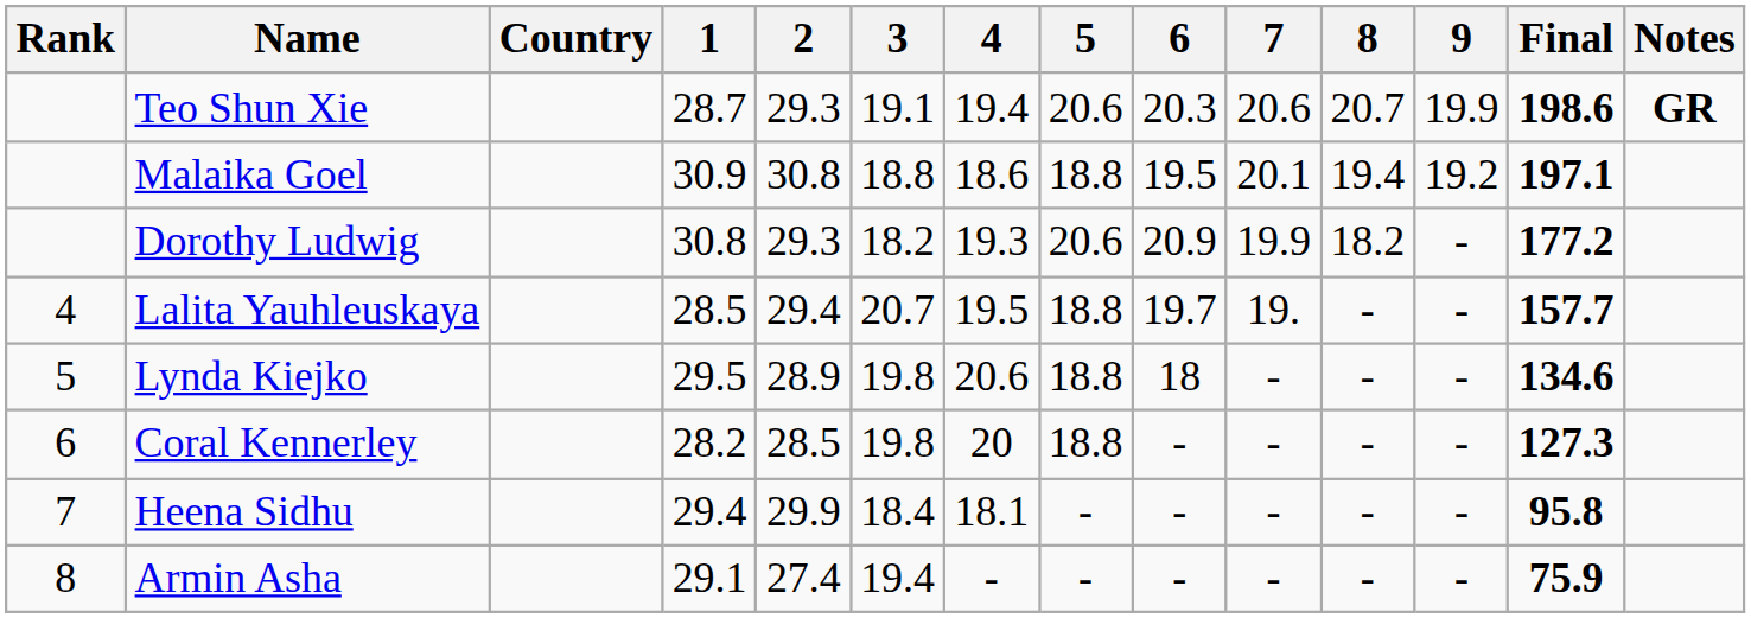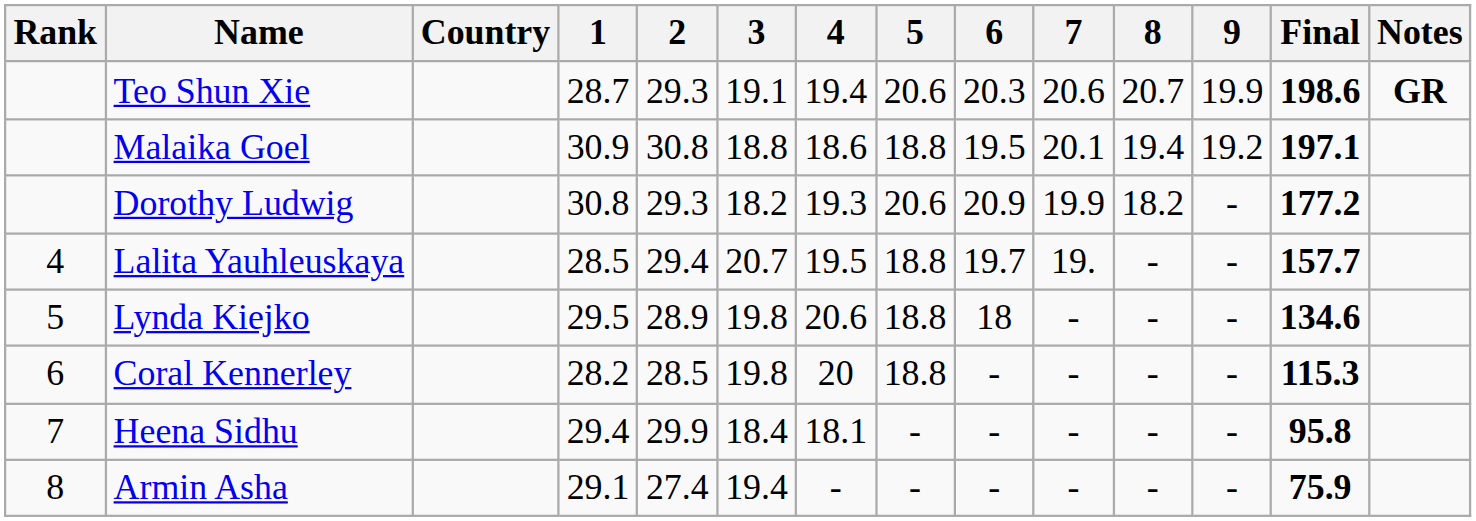 <table class="wikitable sortable" style="text-align:center;">
 <tr>
 <th>Rank</th>
 <th>Name</th>
 <th>Country</th>
 <th>1</th>
 <th>2</th>
 <th>3</th>
 <th>4</th>
 <th>5</th>
 <th>6</th>
 <th>7</th>
 <th>8</th>
 <th>9</th>
 <th>Final</th>
 <th>Notes</th>
 </tr>
 <tr>
 <td></td>
 <td align=left><a href='#'>Teo Shun Xie</a></td>
 <td align=left></td>
 <td>28.7</td>
 <td>29.3</td>
 <td>19.1</td>
 <td>19.4</td>
 <td>20.6</td>
 <td>20.3</td>
 <td>20.6</td>
 <td>20.7</td>
 <td>19.9</td>
 <td><strong>198.6</strong></td>
 <td><strong>GR</strong></td>
 </tr>
 <tr>
 <td></td>
 <td align=left><a href='#'>Malaika Goel</a></td>
 <td align=left></td>
 <td>30.9</td>
 <td>30.8</td>
 <td>18.8</td>
 <td>18.6</td>
 <td>18.8</td>
 <td>19.5</td>
 <td>20.1</td>
 <td>19.4</td>
 <td>19.2</td>
 <td><strong>197.1</strong></td>
 <td></td>
 </tr>
 <tr>
 <td></td>
 <td align=left><a href='#'>Dorothy Ludwig</a></td>
 <td align=left></td>
 <td>30.8</td>
 <td>29.3</td>
 <td>18.2</td>
 <td>19.3</td>
 <td>20.6</td>
 <td>20.9</td>
 <td>19.9</td>
 <td>18.2</td>
 <td>-</td>
 <td><strong>177.2</strong></td>
 <td></td>
 </tr>
 <tr>
 <td>4</td>
 <td align=left><a href='#'>Lalita Yauhleuskaya</a></td>
 <td align=left></td>
 <td>28.5</td>
 <td>29.4</td>
 <td>20.7</td>
 <td>19.5</td>
 <td>18.8</td>
 <td>19.7</td>
 <td>19.</td>
 <td>-</td>
 <td>-</td>
 <td><strong>157.7</strong></td>
 <td></td>
 </tr>
 <tr>
 <td>5</td>
 <td align=left><a href='#'>Lynda Kiejko</a></td>
 <td align=left></td>
 <td>29.5</td>
 <td>28.9</td>
 <td>19.8</td>
 <td>20.6</td>
 <td>18.8</td>
 <td>18</td>
 <td>-</td>
 <td>-</td>
 <td>-</td>
 <td><strong>134.6</strong></td>
 <td></td>
 </tr>
 <tr>
 <td>6</td>
 <td align=left><a href='#'>Coral Kennerley</a></td>
 <td align=left></td>
 <td>28.2</td>
 <td>28.5</td>
 <td>19.8</td>
 <td>20</td>
 <td>18.8</td>
 <td>-</td>
 <td>-</td>
 <td>-</td>
 <td>-</td>
-<td><strong>127.3</strong></td>
+<td><strong>115.3</strong></td>
 <td></td>
 </tr>
 <tr>
 <td>7</td>
 <td align=left><a href='#'>Heena Sidhu</a></td>
 <td align=left></td>
 <td>29.4</td>
 <td>29.9</td>
 <td>18.4</td>
 <td>18.1</td>
 <td>-</td>
 <td>-</td>
 <td>-</td>
 <td>-</td>
 <td>-</td>
 <td><strong>95.8</strong></td>
 <td></td>
 </tr>
 <tr>
 <td>8</td>
 <td align=left><a href='#'>Armin Asha</a></td>
 <td align=left></td>
 <td>29.1</td>
 <td>27.4</td>
 <td>19.4</td>
 <td>-</td>
 <td>-</td>
 <td>-</td>
 <td>-</td>
 <td>-</td>
 <td>-</td>
 <td><strong>75.9</strong></td>
 <td></td>
 </tr>
 </table>
